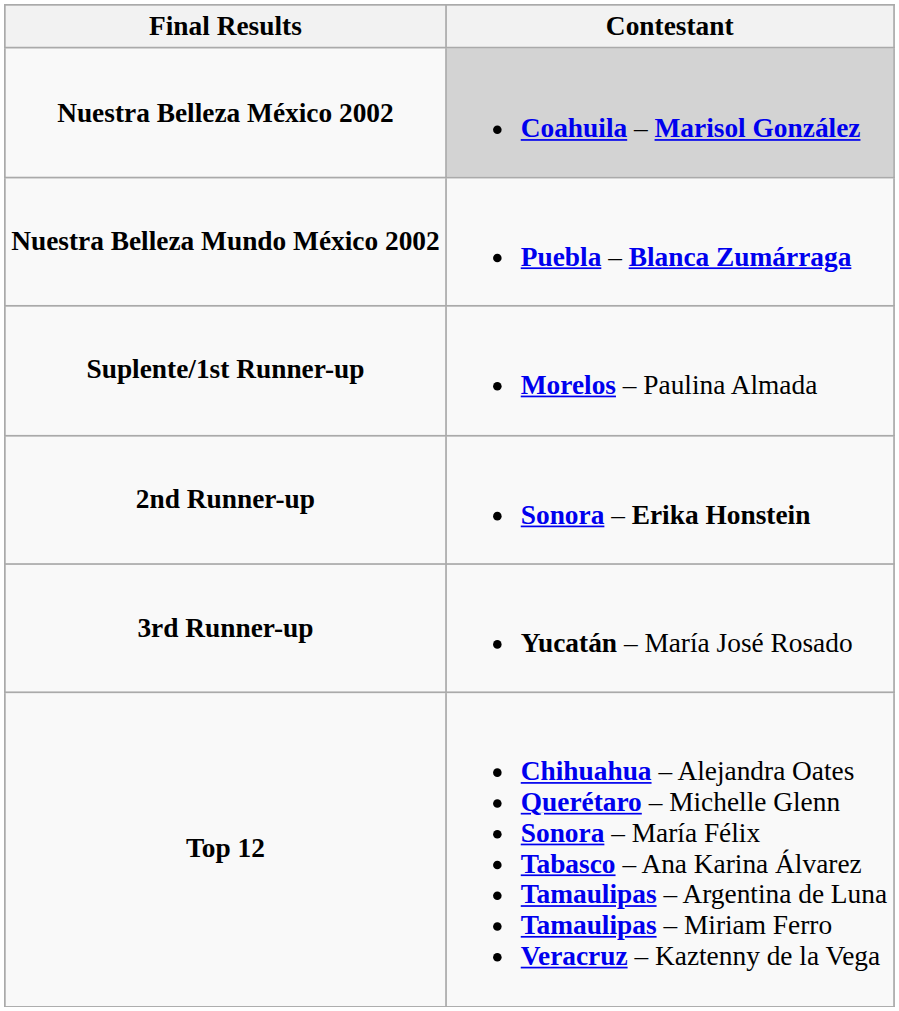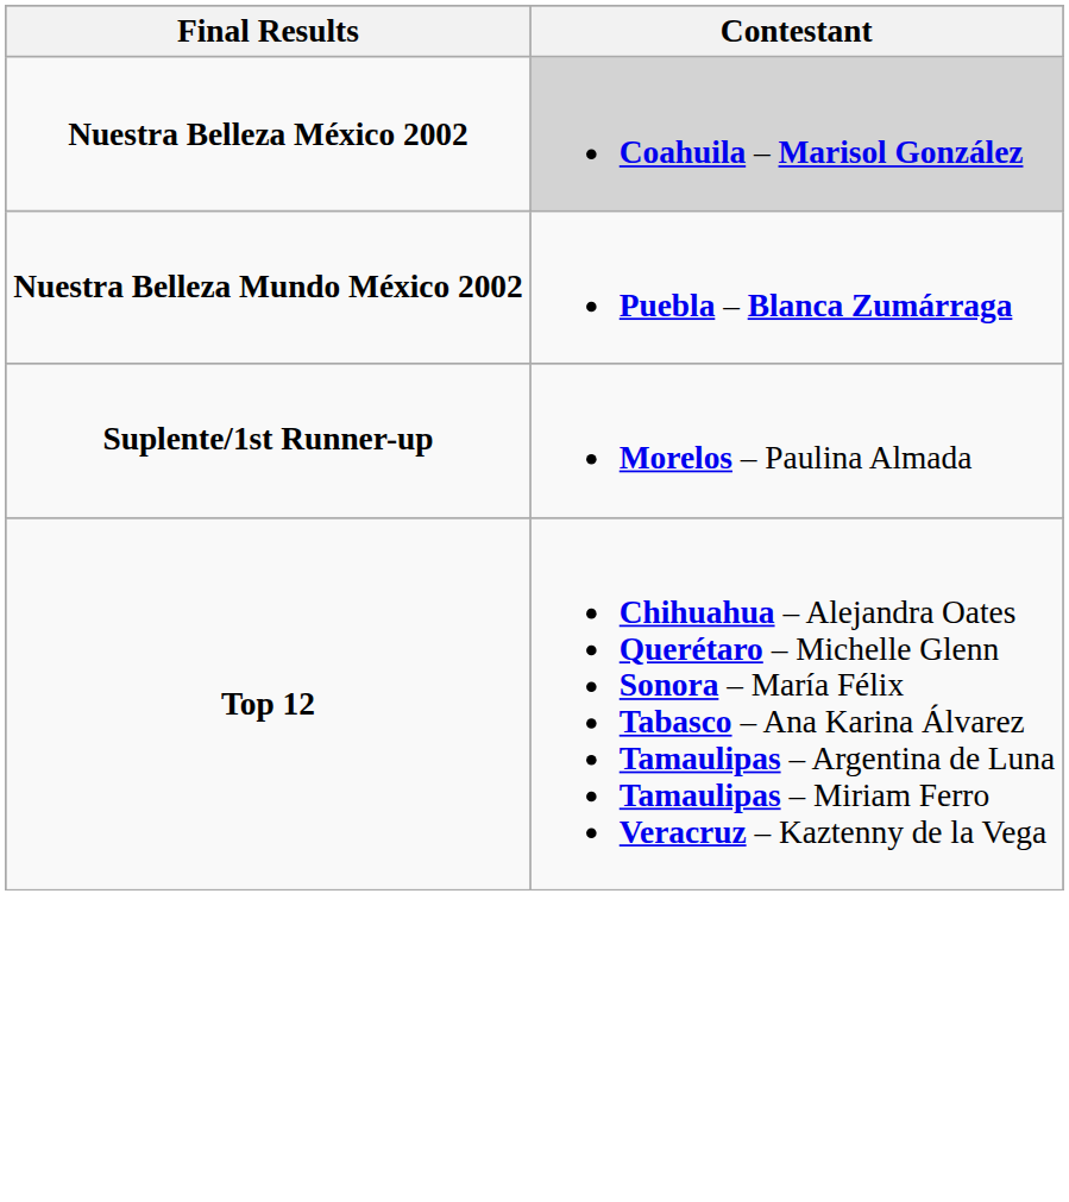 <table class="wikitable">
 <tr>
 <th>Final Results</th>
 <th>Contestant</th>
 </tr>
 <tr>
 <td align="center"><strong>Nuestra Belleza México 2002</strong></td>
 <td style="background: lightgrey;"><br><ul><li><strong> <a href='#'>Coahuila</a></strong> – <strong><a href='#'>Marisol González</a></strong></li></ul></td>
 </tr>
 <tr>
 <td align="center"><strong>Nuestra Belleza Mundo México 2002</strong></td>
 <td><br><ul><li><strong> <a href='#'>Puebla</a></strong> – <strong><a href='#'>Blanca Zumárraga</a></strong></li></ul></td>
 </tr>
 <tr>
 <td align="center"><strong>Suplente/1st Runner-up</strong></td>
 <td><br><ul><li><strong> <a href='#'>Morelos</a></strong> – Paulina Almada</li></ul></td>
 </tr>
 <tr>
-<td align="center"><strong>2nd Runner-up</strong></td>
-<td><br><ul><li><strong> <a href='#'>Sonora</a></strong> – <strong>Erika Honstein</strong></li></ul></td>
-</tr>
-<tr>
-<td align="center"><strong>3rd Runner-up</strong></td>
-<td><br><ul><li><strong> Yucatán</strong> – María José Rosado</li></ul></td>
-</tr>
-<tr>
 <td align="center"><strong>Top 12</strong></td>
 <td><br><ul><li><strong> <a href='#'>Chihuahua</a></strong> – Alejandra Oates</li><li><strong> <a href='#'>Querétaro</a></strong> – Michelle Glenn</li><li><strong> <a href='#'>Sonora</a></strong> – María Félix</li><li><strong> <a href='#'>Tabasco</a></strong> – Ana Karina Álvarez</li><li><strong> <a href='#'>Tamaulipas</a></strong> – Argentina de Luna</li><li><strong> <a href='#'>Tamaulipas</a></strong> – Miriam Ferro</li><li><strong> <a href='#'>Veracruz</a></strong> – Kaztenny de la Vega</li></ul></td>
 </tr>
 </table>
